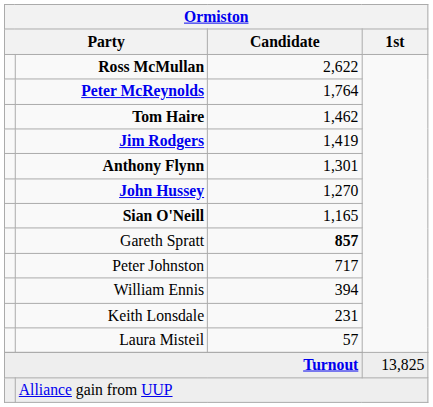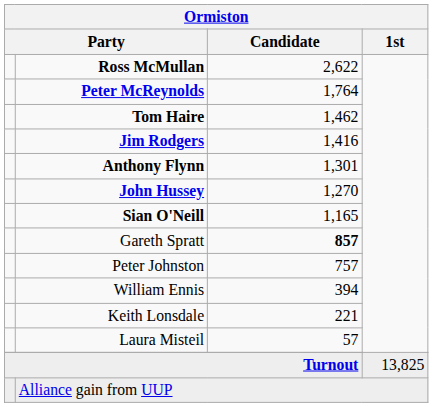 <table class="wikitable">
 <tr>
 <th colspan="4" align="center"><a href='#'>Ormiston</a></th>
 </tr>
 <tr>
 <th colspan="2" align="center" width=200>Party</th>
 <th width=150>Candidate</th>
 <th width=60>1st </th>
 </tr>
 <tr>
 <td></td>
 <td align="right"><strong>Ross McMullan</strong></td>
 <td align="right">2,622</td>
 </tr>
 <tr>
 <td></td>
 <td align="right"><strong><a href='#'>Peter McReynolds</a></strong></td>
 <td align="right">1,764</td>
 </tr>
 <tr>
 <td></td>
 <td align="right"><strong>Tom Haire</strong></td>
 <td align="right">1,462</td>
 </tr>
 <tr>
 <td></td>
 <td align="right"><strong><a href='#'>Jim Rodgers</a></strong></td>
-<td align="right">1,419</td>
+<td align="right">1,416</td>
 </tr>
 <tr>
 <td></td>
 <td align="right"><strong>Anthony Flynn</strong></td>
 <td align="right">1,301</td>
 </tr>
 <tr>
 <td></td>
 <td align="right"><strong><a href='#'>John Hussey</a></strong></td>
 <td align="right">1,270</td>
 </tr>
 <tr>
 <td></td>
 <td align="right"><strong>Sian O'Neill</strong></td>
 <td align="right">1,165</td>
 </tr>
 <tr>
 <td></td>
 <td align="right">Gareth Spratt</td>
 <td align="right"><strong>857</strong></td>
 </tr>
 <tr>
 <td></td>
 <td align="right">Peter Johnston</td>
-<td align="right">717</td>
+<td align="right">757</td>
 </tr>
 <tr>
 <td></td>
 <td align="right">William Ennis</td>
 <td align="right">394</td>
 </tr>
 <tr>
 <td></td>
 <td align="right">Keith Lonsdale</td>
-<td align="right">231</td>
+<td align="right">221</td>
 </tr>
 <tr>
 <td></td>
 <td align="right">Laura Misteil</td>
 <td align="right">57</td>
 </tr>
 <tr>
 </tr>
 <tr bgcolor="EEEEEE">
 <td colspan=3 align="right"><strong><a href='#'>Turnout</a></strong></td>
 <td align="right">13,825</td>
 </tr>
 <tr bgcolor="EEEEEE">
 <td bgcolor=></td>
 <td colspan=4 bgcolor="EEEEEE"><a href='#'>Alliance</a> gain from <a href='#'>UUP</a></td>
 </tr>
 </table>
